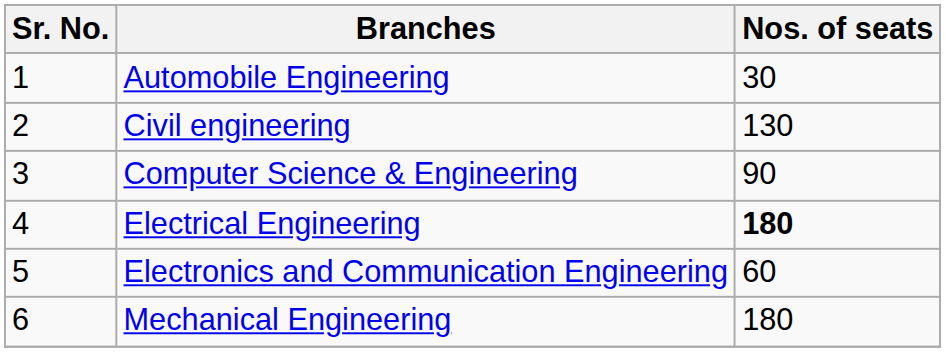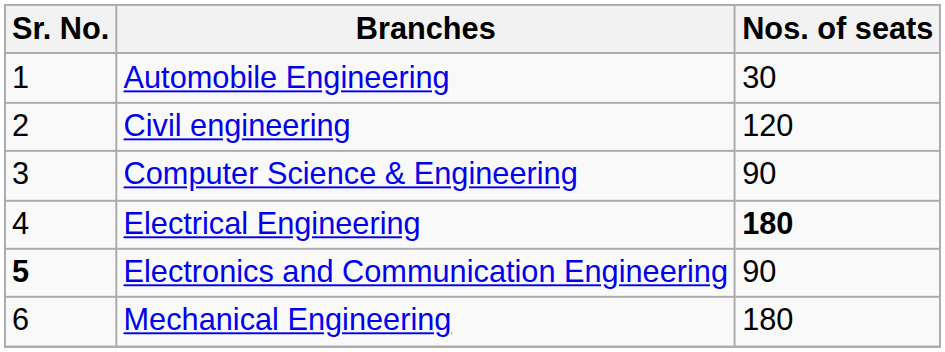 <table class="wikitable">
 <tr>
 <th>Sr. No.</th>
 <th>Branches</th>
 <th>Nos. of seats</th>
 </tr>
 <tr>
 <td>1</td>
 <td><a href='#'>Automobile Engineering</a></td>
 <td>30</td>
 </tr>
 <tr>
 <td>2</td>
 <td><a href='#'>Civil engineering</a></td>
-<td>130</td>
+<td>120</td>
 </tr>
 <tr>
 <td>3</td>
 <td><a href='#'>Computer Science & Engineering</a></td>
 <td>90</td>
 </tr>
 <tr>
 <td>4</td>
 <td><a href='#'>Electrical Engineering</a></td>
 <td><strong>180</strong></td>
 </tr>
 <tr>
-<td>5</td>
+<td><strong>5</strong></td>
 <td><a href='#'>Electronics and Communication Engineering</a></td>
-<td>60</td>
+<td>90</td>
 </tr>
 <tr>
 <td>6</td>
 <td><a href='#'>Mechanical Engineering</a></td>
 <td>180</td>
 </tr>
 <tr>
 </tr>
 </table>
